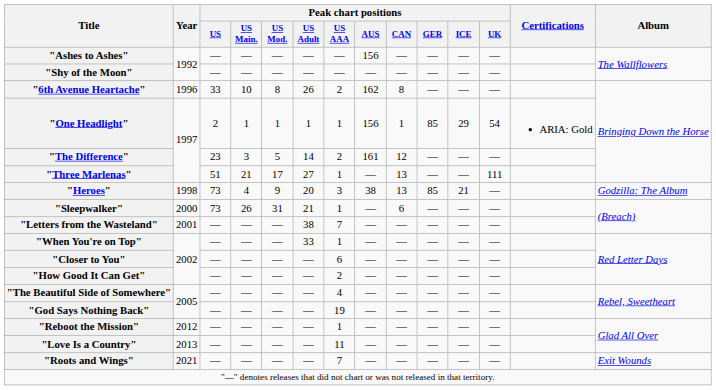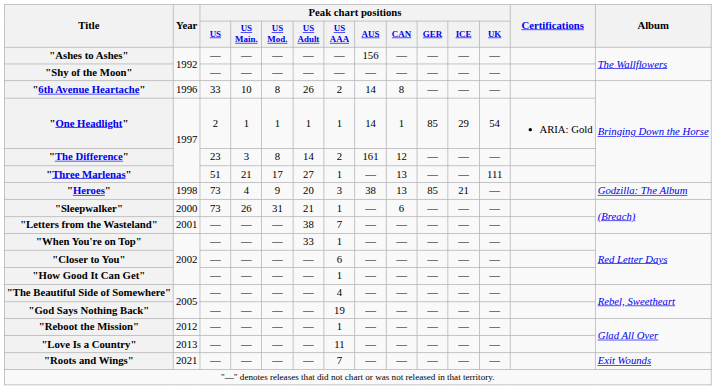 <table class="wikitable plainrowheaders" style="text-align:center;">
 <tr>
 <th rowspan="2">Title</th>
 <th rowspan="2">Year</th>
 <th colspan="10">Peak chart positions</th>
 <th scope="col" rowspan="2"><a href='#'>Certifications</a></th>
 <th rowspan="2">Album</th>
 </tr>
 <tr style="font-size:smaller;">
 <th style="width:40px;"><a href='#'>US</a><br></th>
 <th style="width:40px;"><a href='#'>US Main.</a><br></th>
 <th style="width:40px;"><a href='#'>US Mod.</a><br></th>
 <th style="width:40px;"><a href='#'>US Adult</a><br></th>
 <th style="width:40px;"><a href='#'>US AAA</a><br></th>
 <th style="width:40px;"><a href='#'>AUS</a><br></th>
 <th style="width:40px;"><a href='#'>CAN</a><br></th>
 <th style="width:40px;"><a href='#'>GER</a><br></th>
 <th style="width:40px;"><a href='#'>ICE</a><br></th>
 <th style="width:40px;"><a href='#'>UK</a><br></th>
 </tr>
 <tr>
 <th scope="row">"Ashes to Ashes"</th>
 <td rowspan="2">1992</td>
 <td>—</td>
 <td>—</td>
 <td>—</td>
 <td>—</td>
 <td>—</td>
 <td>156</td>
 <td>—</td>
 <td>—</td>
 <td>—</td>
 <td>—</td>
 <td></td>
 <td style="text-align:left;" rowspan="2"><em><a href='#'>The Wallflowers</a></em></td>
 </tr>
 <tr>
 <th scope="row">"Shy of the Moon"</th>
 <td>—</td>
 <td>—</td>
 <td>—</td>
 <td>—</td>
 <td>—</td>
 <td>—</td>
 <td>—</td>
 <td>—</td>
 <td>—</td>
 <td>—</td>
 <td></td>
 </tr>
 <tr>
 <th scope="row">"<a href='#'>6th Avenue Heartache</a>"</th>
 <td>1996</td>
 <td>33</td>
 <td>10</td>
 <td>8</td>
 <td>26</td>
 <td>2</td>
-<td>162</td>
+<td>14</td>
 <td>8</td>
 <td>—</td>
 <td>—</td>
 <td>—</td>
 <td></td>
 <td style="text-align:left;" rowspan="4"><em><a href='#'>Bringing Down the Horse</a></em></td>
 </tr>
 <tr>
 <th scope="row">"<a href='#'>One Headlight</a>"</th>
 <td rowspan="3">1997</td>
 <td>2</td>
 <td>1</td>
 <td>1</td>
 <td>1</td>
 <td>1</td>
-<td>156</td>
+<td>14</td>
 <td>1</td>
 <td>85</td>
 <td>29</td>
 <td>54</td>
 <td><br><ul><li>ARIA: Gold</li></ul></td>
 </tr>
 <tr>
 <th scope="row">"<a href='#'>The Difference</a>"</th>
 <td>23</td>
 <td>3</td>
-<td>5</td>
+<td>8</td>
 <td>14</td>
 <td>2</td>
 <td>161</td>
 <td>12</td>
 <td>—</td>
 <td>—</td>
 <td>—</td>
 <td></td>
 </tr>
 <tr>
 <th scope="row">"<a href='#'>Three Marlenas</a>"</th>
 <td>51</td>
 <td>21</td>
 <td>17</td>
 <td>27</td>
 <td>1</td>
 <td>—</td>
 <td>13</td>
 <td>—</td>
 <td>—</td>
 <td>111</td>
 <td></td>
 </tr>
 <tr>
 <th scope="row">"<a href='#'>Heroes</a>"</th>
 <td>1998</td>
 <td>73</td>
 <td>4</td>
 <td>9</td>
 <td>20</td>
 <td>3</td>
 <td>38</td>
 <td>13</td>
 <td>85</td>
 <td>21</td>
 <td>—</td>
 <td></td>
 <td style="text-align:left;"><em><a href='#'>Godzilla: The Album</a></em></td>
 </tr>
 <tr>
 <th scope="row">"Sleepwalker"</th>
 <td>2000</td>
 <td>73</td>
 <td>26</td>
 <td>31</td>
 <td>21</td>
 <td>1</td>
 <td>—</td>
 <td>6<br></td>
 <td>—</td>
 <td>—</td>
 <td>—</td>
 <td></td>
 <td style="text-align:left;" rowspan="2"><em><a href='#'>(Breach)</a></em></td>
 </tr>
 <tr>
 <th scope="row">"Letters from the Wasteland"</th>
 <td>2001</td>
 <td>—</td>
 <td>—</td>
 <td>—</td>
 <td>38</td>
 <td>7</td>
 <td>—</td>
 <td>—</td>
 <td>—</td>
 <td>—</td>
 <td>—</td>
 <td></td>
 </tr>
 <tr>
 <th scope="row">"When You're on Top"</th>
 <td rowspan="3">2002</td>
 <td>—</td>
 <td>—</td>
 <td>—</td>
 <td>33</td>
 <td>1</td>
 <td>—</td>
 <td>—</td>
 <td>—</td>
 <td>—</td>
 <td>—</td>
 <td></td>
 <td style="text-align:left;" rowspan="3"><em><a href='#'>Red Letter Days</a></em></td>
 </tr>
 <tr>
 <th scope="row">"Closer to You"</th>
 <td>—</td>
 <td>—</td>
 <td>—</td>
 <td>—</td>
 <td>6</td>
 <td>—</td>
 <td>—</td>
 <td>—</td>
 <td>—</td>
 <td>—</td>
 <td></td>
 </tr>
 <tr>
 <th scope="row">"How Good It Can Get"</th>
 <td>—</td>
 <td>—</td>
 <td>—</td>
 <td>—</td>
-<td>2</td>
+<td>1</td>
 <td>—</td>
 <td>—</td>
 <td>—</td>
 <td>—</td>
 <td>—</td>
 <td></td>
 </tr>
 <tr>
 <th scope="row">"The Beautiful Side of Somewhere"</th>
 <td rowspan="2">2005</td>
 <td>—</td>
 <td>—</td>
 <td>—</td>
 <td>—</td>
 <td>4</td>
 <td>—</td>
 <td>—</td>
 <td>—</td>
 <td>—</td>
 <td>—</td>
 <td></td>
 <td style="text-align:left;" rowspan="2"><em><a href='#'>Rebel, Sweetheart</a></em></td>
 </tr>
 <tr>
 <th scope="row">"God Says Nothing Back"</th>
 <td>—</td>
 <td>—</td>
 <td>—</td>
 <td>—</td>
 <td>19</td>
 <td>—</td>
 <td>—</td>
 <td>—</td>
 <td>—</td>
 <td>—</td>
 <td></td>
 </tr>
 <tr>
 <th scope="row">"Reboot the Mission"</th>
 <td>2012</td>
 <td>—</td>
 <td>—</td>
 <td>—</td>
 <td>—</td>
 <td>1</td>
 <td>—</td>
 <td>—</td>
 <td>—</td>
 <td>—</td>
 <td>—</td>
 <td></td>
 <td style="text-align:left;" rowspan="2"><em><a href='#'>Glad All Over</a></em></td>
 </tr>
 <tr>
 <th scope="row">"Love Is a Country"</th>
 <td>2013</td>
 <td>—</td>
 <td>—</td>
 <td>—</td>
 <td>—</td>
 <td>11</td>
 <td>—</td>
 <td>—</td>
 <td>—</td>
 <td>—</td>
 <td>—</td>
 <td></td>
 </tr>
 <tr>
 <th scope="row">"Roots and Wings"</th>
 <td>2021</td>
 <td>—</td>
 <td>—</td>
 <td>—</td>
 <td>—</td>
 <td>7</td>
 <td>—</td>
 <td>—</td>
 <td>—</td>
 <td>—</td>
 <td>—</td>
 <td></td>
 <td style="text-align:left;"><em><a href='#'>Exit Wounds</a></em></td>
 </tr>
 <tr>
 <td colspan="14" style="font-size:85%">"—" denotes releases that did not chart or was not released in that territory.</td>
 </tr>
 </table>
